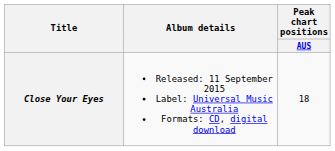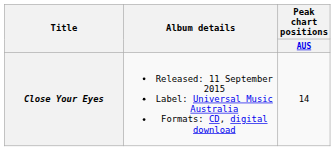 <table class="wikitable plainrowheaders" style="text-align:center;">
 <tr>
 <th scope="col" rowspan="2" style="width:13em;">Title</th>
 <th scope="col" rowspan="2" style="width:17em;">Album details</th>
 <th scope="col" colspan="1">Peak chart positions</th>
 </tr>
 <tr>
 <th scope="col" style="width:3em;font-size:90%;"><a href='#'>AUS</a><br></th>
 </tr>
 <tr>
 <th scope="row"><em>Close Your Eyes</em></th>
 <td><br><ul><li>Released: 11 September 2015</li><li>Label: <a href='#'>Universal Music Australia</a></li><li>Formats: <a href='#'>CD</a>, <a href='#'>digital download</a></li></ul></td>
-<td>18</td>
+<td>14</td>
 </tr>
 </table>
